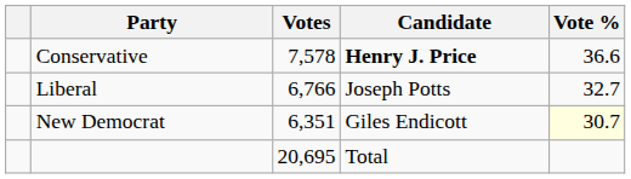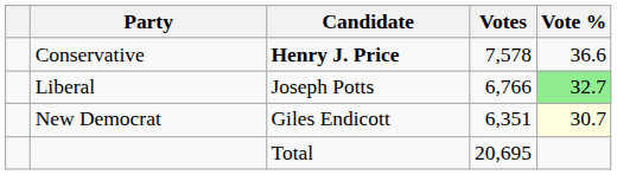 <table class="wikitable">
 <tr>
 <th></th>
 <th scope="col" width="175">Party</th>
+<th scope="col" width="150">Candidate</th>
 <th>Votes</th>
-<th scope="col" width="150">Candidate</th>
 <th>Vote %</th>
 </tr>
 <tr>
 <td>   </td>
 <td>Conservative</td>
+<td><strong>Henry J. Price</strong></td>
 <td align=right>7,578</td>
-<td><strong>Henry J. Price</strong></td>
 <td align=right>36.6</td>
 </tr>
 <tr |>
 <td>   </td>
 <td>Liberal</td>
+<td>Joseph Potts</td>
 <td align=right>6,766</td>
-<td>Joseph Potts</td>
-<td align=right>32.7</td>
+<td align=right style="background: lightgreen;">32.7</td>
 </tr>
 <tr |>
 <td>   </td>
 <td>New Democrat</td>
+<td>Giles Endicott</td>
 <td align=right>6,351</td>
-<td>Giles Endicott</td>
 <td align=right style="background: lightyellow;">30.7</td>
 </tr>
 <tr |>
 <td></td>
 <td></td>
+<td>Total</td>
 <td align=right>20,695</td>
-<td>Total</td>
 <td></td>
 </tr>
 </table>
